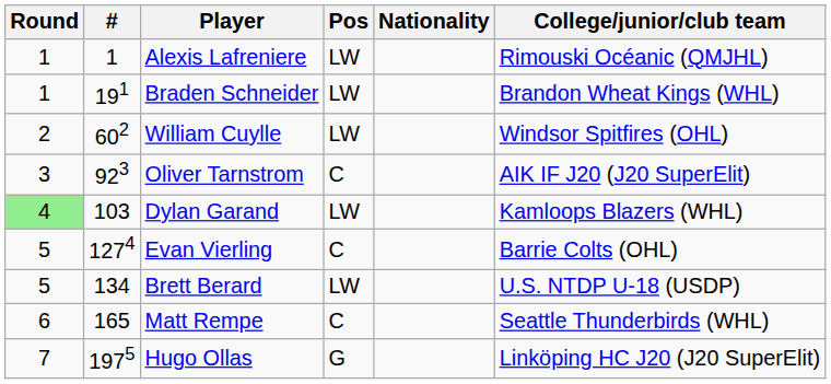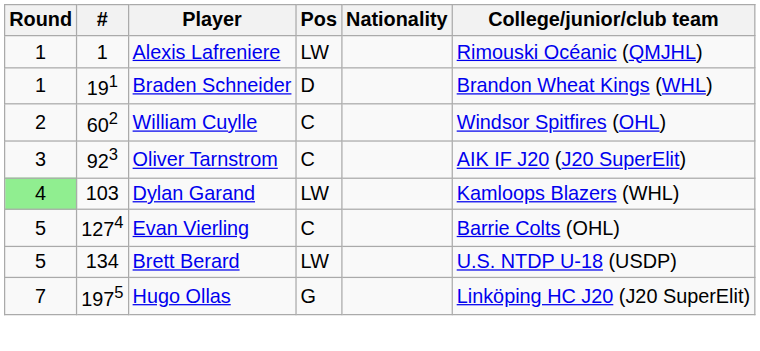 <table class="wikitable">
 <tr>
 <th>Round</th>
 <th>#</th>
 <th>Player</th>
 <th>Pos</th>
 <th>Nationality</th>
 <th>College/junior/club team</th>
 </tr>
 <tr>
 <td style="text-align:center;">1</td>
 <td style="text-align:center;">1</td>
 <td><a href='#'>Alexis Lafreniere</a></td>
 <td>LW</td>
 <td></td>
 <td><a href='#'>Rimouski Océanic</a> (<a href='#'>QMJHL</a>)</td>
 </tr>
 <tr>
 <td style="text-align:center;">1</td>
 <td style="text-align:center;">19<sup>1</sup></td>
 <td><a href='#'>Braden Schneider</a></td>
-<td>LW</td>
+<td>D</td>
 <td></td>
 <td><a href='#'>Brandon Wheat Kings</a> (<a href='#'>WHL</a>)</td>
 </tr>
 <tr>
 <td style="text-align:center;">2</td>
 <td style="text-align:center;">60<sup>2</sup></td>
 <td><a href='#'>William Cuylle</a></td>
-<td>LW</td>
+<td>C</td>
 <td></td>
 <td><a href='#'>Windsor Spitfires</a> (<a href='#'>OHL</a>)</td>
 </tr>
 <tr>
 <td style="text-align:center;">3</td>
 <td style="text-align:center;">92<sup>3</sup></td>
 <td><a href='#'>Oliver Tarnstrom</a></td>
 <td>C</td>
 <td></td>
 <td><a href='#'>AIK IF J20</a> (<a href='#'>J20 SuperElit</a>)</td>
 </tr>
 <tr>
 <td style="background: lightgreen; text-align:center;">4</td>
 <td style="text-align:center;">103</td>
 <td><a href='#'>Dylan Garand</a></td>
 <td>LW</td>
 <td></td>
 <td><a href='#'>Kamloops Blazers</a> (WHL)</td>
 </tr>
 <tr>
 <td style="text-align:center;">5</td>
 <td style="text-align:center;">127<sup>4</sup></td>
 <td><a href='#'>Evan Vierling</a></td>
 <td>C</td>
 <td></td>
 <td><a href='#'>Barrie Colts</a> (OHL)</td>
 </tr>
 <tr>
 <td style="text-align:center;">5</td>
 <td style="text-align:center;">134</td>
 <td><a href='#'>Brett Berard</a></td>
 <td>LW</td>
 <td></td>
 <td><a href='#'>U.S. NTDP U-18</a> (USDP)</td>
 </tr>
 <tr>
-<td style="text-align:center;">6</td>
-<td style="text-align:center;">165</td>
-<td><a href='#'>Matt Rempe</a></td>
-<td>C</td>
-<td></td>
-<td><a href='#'>Seattle Thunderbirds</a> (WHL)</td>
-</tr>
-<tr>
 <td style="text-align:center;">7</td>
 <td style="text-align:center;">197<sup>5</sup></td>
 <td><a href='#'>Hugo Ollas</a></td>
 <td>G</td>
 <td></td>
 <td><a href='#'>Linköping HC J20</a> (J20 SuperElit)</td>
 </tr>
 </table>
